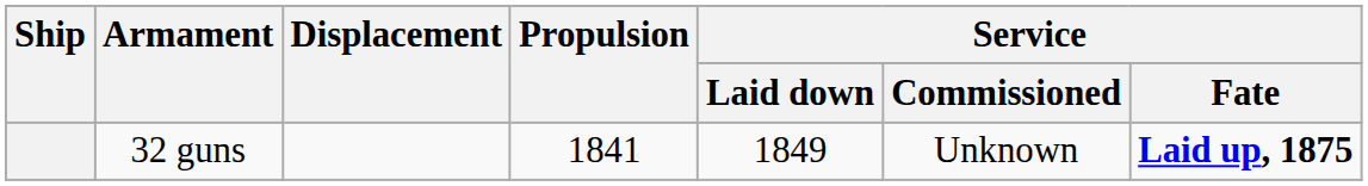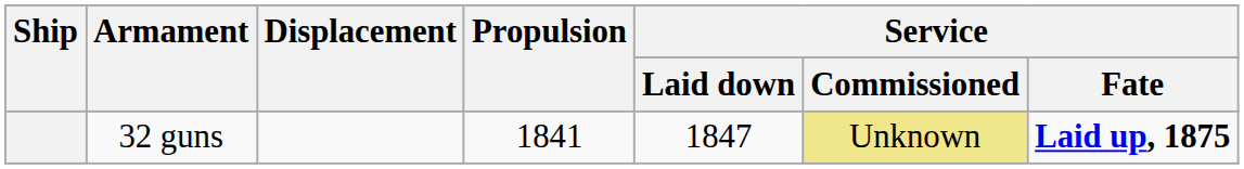 <table class="wikitable plainrowheaders" style="text-align: center;">
 <tr valign="top">
 <th scope="col" rowspan="2">Ship</th>
 <th scope="col" rowspan="2">Armament</th>
 <th scope="col" rowspan="2">Displacement</th>
 <th scope="col" rowspan="2">Propulsion</th>
 <th scope="col" colspan="3">Service</th>
 </tr>
 <tr valign="top">
 <th scope="col">Laid down</th>
 <th scope="col">Commissioned</th>
 <th scope="col">Fate</th>
 </tr>
 <tr valign="center">
 <th scope="row"></th>
 <td>32 guns</td>
 <td></td>
 <td>1841</td>
-<td>1849</td>
-<td>Unknown</td>
+<td>1847</td>
+<td style="background: khaki;">Unknown</td>
 <td><strong><a href='#'>Laid up</a>, 1875</strong></td>
 </tr>
 </table>
